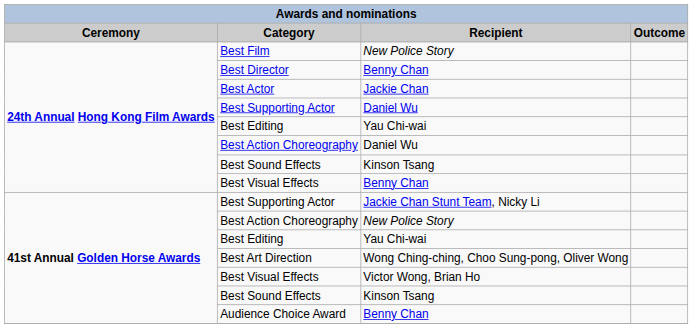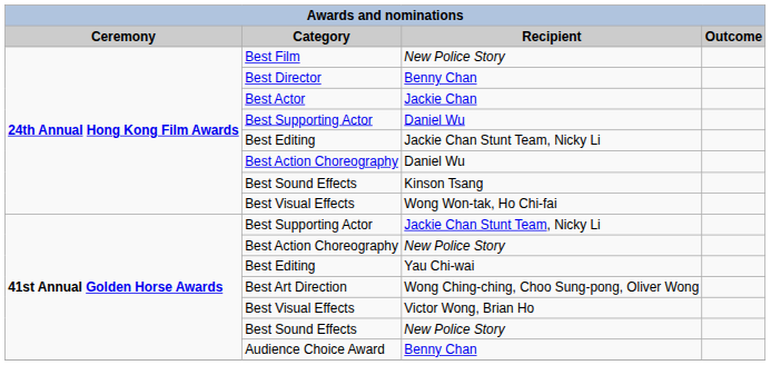 <table class="wikitable" style="font-size:95%;" ;>
 <tr style="background:#ccc; text-align:center;">
 <th colspan="4" style="background: LightSteelBlue;">Awards and nominations</th>
 </tr>
 <tr style="background:#ccc; text-align:center;">
 <th style="background:#ccc">Ceremony</th>
 <th style="background:#ccc">Category</th>
 <th style="background:#ccc">Recipient</th>
 <th style="background:#ccc">Outcome</th>
 </tr>
 <tr>
 <td rowspan=8><strong><a href='#'>24th Annual</a> <a href='#'>Hong Kong Film Awards</a></strong></td>
 <td><a href='#'>Best Film</a></td>
 <td><em>New Police Story</em></td>
 <td></td>
 </tr>
 <tr>
 <td><a href='#'>Best Director</a></td>
 <td><a href='#'>Benny Chan</a></td>
 <td></td>
 </tr>
 <tr>
 <td><a href='#'>Best Actor</a></td>
 <td><a href='#'>Jackie Chan</a></td>
 <td></td>
 </tr>
 <tr>
 <td><a href='#'>Best Supporting Actor</a></td>
 <td><a href='#'>Daniel Wu</a></td>
 <td></td>
 </tr>
 <tr>
 <td>Best Editing</td>
-<td>Yau Chi-wai</td>
+<td>Jackie Chan Stunt Team, Nicky Li</td>
 <td></td>
 </tr>
 <tr>
 <td><a href='#'>Best Action Choreography</a></td>
 <td>Daniel Wu</td>
 <td></td>
 </tr>
 <tr>
 <td>Best Sound Effects</td>
 <td>Kinson Tsang</td>
 <td></td>
 </tr>
 <tr>
 <td>Best Visual Effects</td>
-<td><a href='#'>Benny Chan</a></td>
+<td>Wong Won-tak, Ho Chi-fai</td>
 <td></td>
 </tr>
 <tr>
 <td rowspan=7><strong>41st Annual <a href='#'>Golden Horse Awards</a></strong></td>
 <td>Best Supporting Actor</td>
 <td><a href='#'>Jackie Chan Stunt Team</a>, Nicky Li</td>
 <td></td>
 </tr>
 <tr>
 <td>Best Action Choreography</td>
 <td><em>New Police Story</em></td>
 <td></td>
 </tr>
 <tr>
 <td>Best Editing</td>
 <td>Yau Chi-wai</td>
 <td></td>
 </tr>
 <tr>
 <td>Best Art Direction</td>
 <td>Wong Ching-ching, Choo Sung-pong, Oliver Wong</td>
 <td></td>
 </tr>
 <tr>
 <td>Best Visual Effects</td>
 <td>Victor Wong, Brian Ho</td>
 <td></td>
 </tr>
 <tr>
 <td>Best Sound Effects</td>
-<td>Kinson Tsang</td>
+<td><em>New Police Story</em></td>
 <td></td>
 </tr>
 <tr>
 <td>Audience Choice Award</td>
 <td><a href='#'>Benny Chan</a></td>
 <td></td>
 </tr>
 <tr>
 </tr>
 </table>
